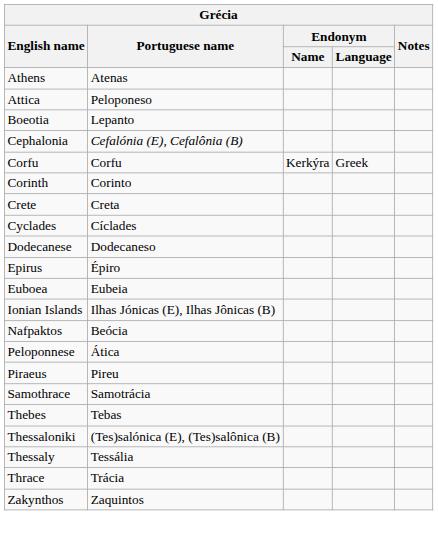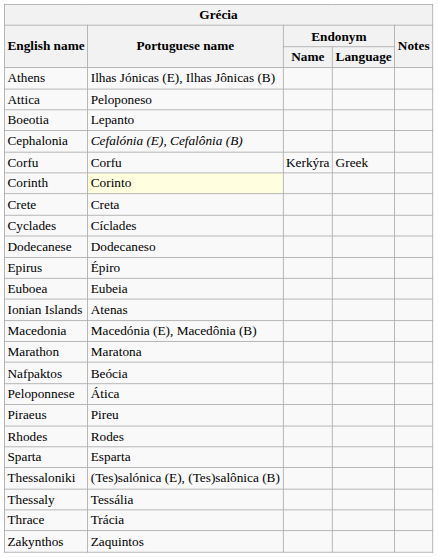 <table class="wikitable sortable">
 <tr>
 <th colspan="5"> Grécia</th>
 </tr>
 <tr>
 <th rowspan="2">English name</th>
 <th rowspan="2">Portuguese name</th>
 <th colspan="2">Endonym</th>
 <th rowspan="2">Notes</th>
 </tr>
 <tr>
 <th>Name</th>
 <th>Language</th>
 </tr>
 <tr>
 <td>Athens</td>
-<td>Atenas</td>
+<td>Ilhas Jónicas (E), Ilhas Jônicas (B)</td>
 <td></td>
 <td></td>
 <td></td>
 </tr>
 <tr>
 <td>Attica</td>
 <td>Peloponeso</td>
 <td></td>
 <td></td>
 <td></td>
 </tr>
 <tr>
 <td>Boeotia</td>
 <td>Lepanto</td>
 <td></td>
 <td></td>
 <td></td>
 </tr>
 <tr>
 <td>Cephalonia</td>
 <td><em>Cefalónia (E), Cefalônia (B)</em></td>
 <td></td>
 <td></td>
 <td></td>
 </tr>
 <tr>
 <td>Corfu</td>
 <td>Corfu</td>
 <td>Kerkýra</td>
 <td>Greek</td>
 <td></td>
 </tr>
 <tr>
 <td>Corinth</td>
-<td>Corinto</td>
+<td style="background: lightyellow;">Corinto</td>
 <td></td>
 <td></td>
 <td></td>
 </tr>
 <tr>
 <td>Crete</td>
 <td>Creta</td>
 <td></td>
 <td></td>
 <td></td>
 </tr>
 <tr>
 <td>Cyclades</td>
 <td>Cíclades</td>
 <td></td>
 <td></td>
 <td></td>
 </tr>
 <tr>
 <td>Dodecanese</td>
 <td>Dodecaneso</td>
 <td></td>
 <td></td>
 <td></td>
 </tr>
 <tr>
 <td>Epirus</td>
 <td>Épiro</td>
 <td></td>
 <td></td>
 <td></td>
 </tr>
 <tr>
 <td>Euboea</td>
 <td>Eubeia</td>
 <td></td>
 <td></td>
 <td></td>
 </tr>
 <tr>
 <td>Ionian Islands</td>
-<td>Ilhas Jónicas (E), Ilhas Jônicas (B)</td>
+<td>Atenas</td>
+<td></td>
+<td></td>
+<td></td>
+</tr>
+<tr>
+<td>Macedonia</td>
+<td>Macedónia (E), Macedônia (B)</td>
+<td></td>
+<td></td>
+<td></td>
+</tr>
+<tr>
+<td>Marathon</td>
+<td>Maratona</td>
 <td></td>
 <td></td>
 <td></td>
 </tr>
 <tr>
 <td>Nafpaktos</td>
 <td>Beócia</td>
 <td></td>
 <td></td>
 <td></td>
 </tr>
 <tr>
 <td>Peloponnese</td>
 <td>Ática</td>
 <td></td>
 <td></td>
 <td></td>
 </tr>
 <tr>
 <td>Piraeus</td>
 <td>Pireu</td>
 <td></td>
 <td></td>
 <td></td>
 </tr>
 <tr>
-<td>Samothrace</td>
-<td>Samotrácia</td>
+<td>Rhodes</td>
+<td>Rodes</td>
 <td></td>
 <td></td>
 <td></td>
 </tr>
 <tr>
-<td>Thebes</td>
-<td>Tebas</td>
+<td>Sparta</td>
+<td>Esparta</td>
 <td></td>
 <td></td>
 <td></td>
 </tr>
 <tr>
 <td>Thessaloniki</td>
 <td>(Tes)salónica (E), (Tes)salônica (B)</td>
 <td></td>
 <td></td>
 <td></td>
 </tr>
 <tr>
 <td>Thessaly</td>
 <td>Tessália</td>
 <td></td>
 <td></td>
 <td></td>
 </tr>
 <tr>
 <td>Thrace</td>
 <td>Trácia</td>
 <td></td>
 <td></td>
 <td></td>
 </tr>
 <tr>
 <td>Zakynthos</td>
 <td>Zaquintos</td>
 <td></td>
 <td></td>
 <td></td>
 </tr>
 </table>
